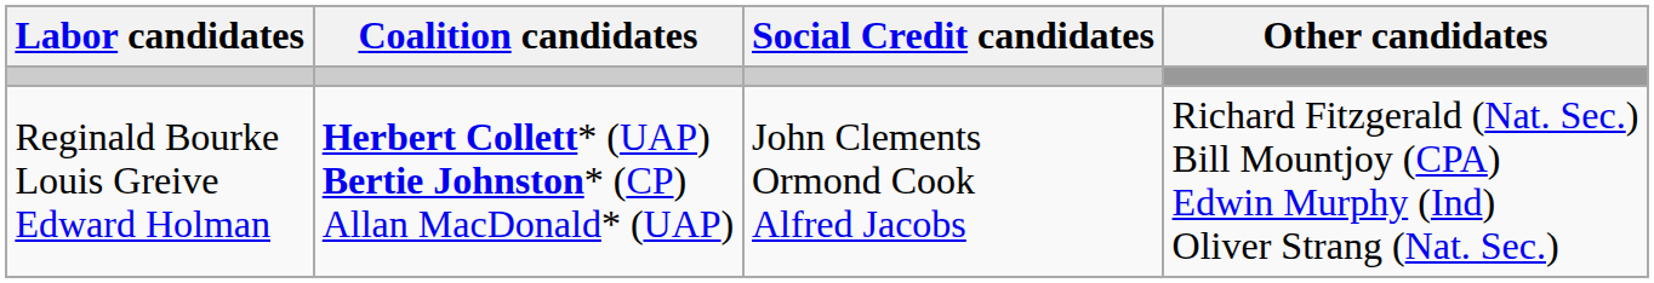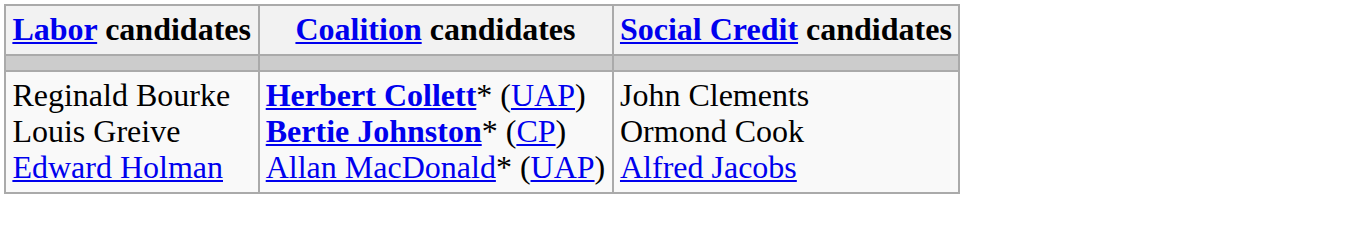 <table class="wikitable">
 <tr>
 <th><a href='#'>Labor</a> candidates</th>
 <th><a href='#'>Coalition</a> candidates</th>
 <th><a href='#'>Social Credit</a> candidates</th>
-<th>Other candidates</th>
 </tr>
 <tr bgcolor="#cccccc">
 <td></td>
 <td></td>
 <td></td>
-<td bgcolor="#999999"></td>
 </tr>
 <tr>
 <td>Reginald Bourke<br>Louis Greive<br><a href='#'>Edward Holman</a></td>
 <td><strong><a href='#'>Herbert Collett</a></strong>* (<a href='#'>UAP</a>)<br><strong><a href='#'>Bertie Johnston</a></strong>* (<a href='#'>CP</a>)<br><a href='#'>Allan MacDonald</a>* (<a href='#'>UAP</a>)</td>
 <td>John Clements<br>Ormond Cook<br><a href='#'>Alfred Jacobs</a></td>
-<td>Richard Fitzgerald (<a href='#'>Nat. Sec.</a>)<br>Bill Mountjoy (<a href='#'>CPA</a>)<br><a href='#'>Edwin Murphy</a> (<a href='#'>Ind</a>)<br>Oliver Strang (<a href='#'>Nat. Sec.</a>)</td>
 </tr>
 </table>
